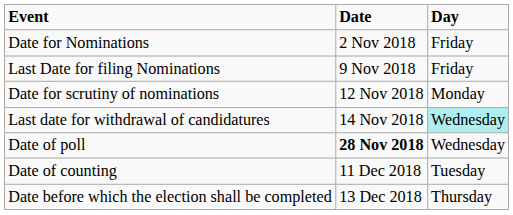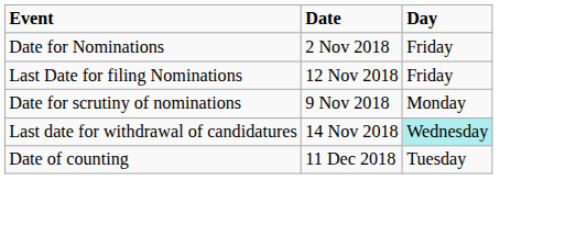 <table class="wikitable">
 <tr>
 <td><strong>Event</strong></td>
 <td><strong>Date</strong></td>
 <td><strong>Day</strong></td>
 </tr>
 <tr>
 <td>Date for Nominations</td>
 <td>2 Nov 2018</td>
 <td>Friday</td>
 </tr>
 <tr>
 <td>Last Date for filing Nominations</td>
-<td>9 Nov 2018</td>
+<td>12 Nov 2018</td>
 <td>Friday</td>
 </tr>
 <tr>
 <td>Date for scrutiny of nominations</td>
-<td>12 Nov 2018</td>
+<td>9 Nov 2018</td>
 <td>Monday</td>
 </tr>
 <tr>
 <td>Last date for withdrawal of candidatures</td>
 <td>14 Nov 2018</td>
 <td style="background: paleturquoise;">Wednesday</td>
 </tr>
 <tr>
-<td>Date of poll</td>
-<td><strong>28 Nov 2018</strong></td>
-<td>Wednesday</td>
-</tr>
-<tr>
 <td>Date of counting</td>
 <td>11 Dec 2018</td>
 <td>Tuesday</td>
 </tr>
-<tr>
-<td>Date before which the election shall be completed</td>
-<td>13 Dec 2018</td>
-<td>Thursday</td>
-</tr>
 </table>
